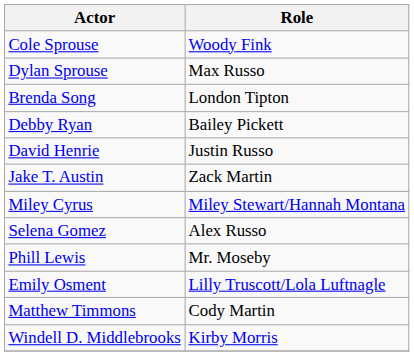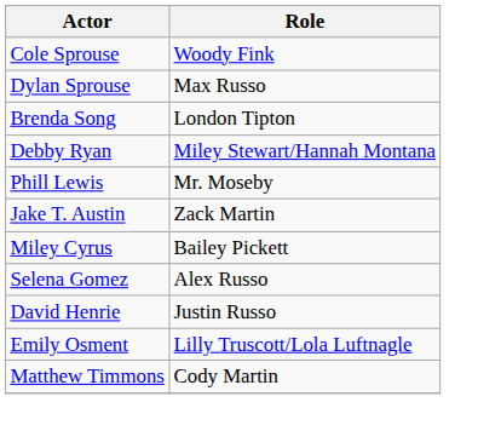 <table class="wikitable">
 <tr>
 <th>Actor</th>
 <th>Role</th>
 </tr>
 <tr>
 <td><a href='#'>Cole Sprouse</a></td>
 <td><a href='#'>Woody Fink</a></td>
 </tr>
 <tr>
 <td><a href='#'>Dylan Sprouse</a></td>
 <td>Max Russo</td>
 </tr>
 <tr>
 <td><a href='#'>Brenda Song</a></td>
 <td>London Tipton</td>
 </tr>
 <tr>
 <td><a href='#'>Debby Ryan</a></td>
-<td>Bailey Pickett</td>
+<td><a href='#'>Miley Stewart/Hannah Montana</a></td>
 </tr>
 <tr>
-<td><a href='#'>David Henrie</a></td>
-<td>Justin Russo</td>
+<td><a href='#'>Phill Lewis</a></td>
+<td>Mr. Moseby</td>
 </tr>
 <tr>
 <td><a href='#'>Jake T. Austin</a></td>
 <td>Zack Martin</td>
 </tr>
 <tr>
 <td><a href='#'>Miley Cyrus</a></td>
-<td><a href='#'>Miley Stewart/Hannah Montana</a></td>
+<td>Bailey Pickett</td>
 </tr>
 <tr>
 <td><a href='#'>Selena Gomez</a></td>
 <td>Alex Russo</td>
 </tr>
 <tr>
-<td><a href='#'>Phill Lewis</a></td>
-<td>Mr. Moseby</td>
+<td><a href='#'>David Henrie</a></td>
+<td>Justin Russo</td>
 </tr>
 <tr>
 <td><a href='#'>Emily Osment</a></td>
 <td><a href='#'>Lilly Truscott/Lola Luftnagle</a></td>
 </tr>
 <tr>
 <td><a href='#'>Matthew Timmons</a></td>
 <td>Cody Martin</td>
 </tr>
 <tr>
-<td><a href='#'>Windell D. Middlebrooks</a></td>
-<td><a href='#'>Kirby Morris</a></td>
-</tr>
-<tr>
 </tr>
 </table>
